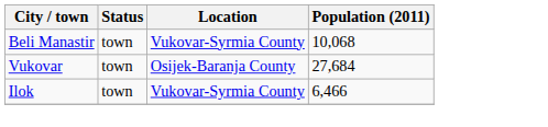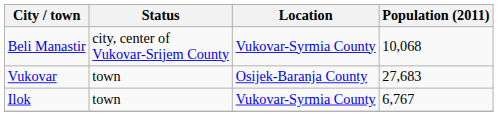 <table class="wikitable">
 <tr>
 <th>City / town</th>
 <th>Status</th>
 <th>Location</th>
 <th>Population (2011)</th>
 </tr>
 <tr>
 <td><a href='#'>Beli Manastir</a></td>
-<td>town</td>
+<td>city, center of<br><a href='#'>Vukovar-Srijem County</a></td>
 <td><a href='#'>Vukovar-Syrmia County</a></td>
 <td>10,068</td>
 </tr>
 <tr>
 <td><a href='#'>Vukovar</a></td>
 <td>town</td>
 <td><a href='#'>Osijek-Baranja County</a></td>
-<td>27,684</td>
+<td>27,683</td>
 </tr>
 <tr>
 <td><a href='#'>Ilok</a></td>
 <td>town</td>
 <td><a href='#'>Vukovar-Syrmia County</a></td>
-<td>6,466</td>
+<td>6,767</td>
 </tr>
 <tr>
 </tr>
 </table>
